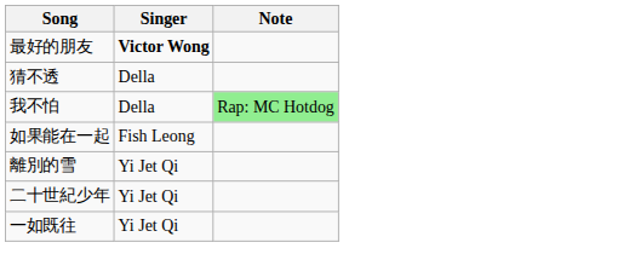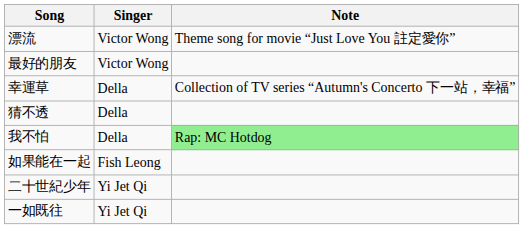 <table class="wikitable">
 <tr>
 <th>Song</th>
 <th>Singer</th>
 <th>Note</th>
 </tr>
 <tr>
+<td>漂流</td>
+<td>Victor Wong</td>
+<td>Theme song for movie “Just Love You 註定愛你”</td>
+</tr>
+<tr>
 <td>最好的朋友</td>
-<td><strong>Victor Wong</strong></td>
+<td>Victor Wong</td>
 <td></td>
+</tr>
+<tr>
+<td>幸運草</td>
+<td>Della</td>
+<td>Collection of TV series “Autumn's Concerto 下一站，幸福”</td>
 </tr>
 <tr>
 <td>猜不透</td>
 <td>Della</td>
 <td></td>
 </tr>
 <tr>
 <td>我不怕</td>
 <td>Della</td>
 <td style="background: lightgreen;">Rap: MC Hotdog</td>
 </tr>
 <tr>
 <td>如果能在一起</td>
 <td>Fish Leong</td>
 <td></td>
 </tr>
 <tr>
-<td>離別的雪</td>
-<td>Yi Jet Qi</td>
-<td></td>
-</tr>
-<tr>
 <td>二十世紀少年</td>
 <td>Yi Jet Qi</td>
 <td></td>
 </tr>
 <tr>
 <td>一如既往</td>
 <td>Yi Jet Qi</td>
 <td></td>
 </tr>
 </table>
